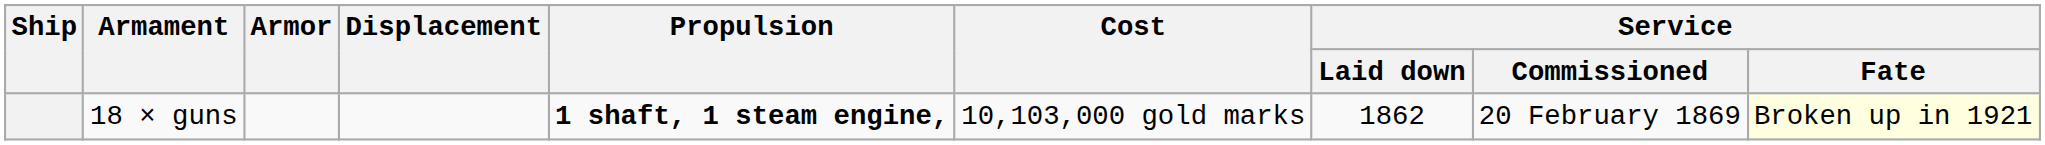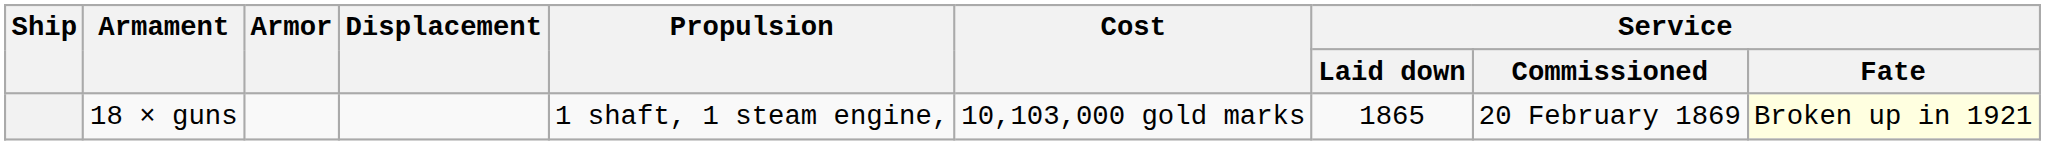 <table class="wikitable plainrowheaders" style="text-align: center">
 <tr valign="top">
 <th scope="col" rowspan="2">Ship</th>
 <th scope="col" rowspan="2">Armament</th>
 <th scope="col" rowspan="2">Armor</th>
 <th scope="col" rowspan="2">Displacement</th>
 <th scope="col" rowspan="2">Propulsion</th>
 <th scope="col" rowspan="2">Cost</th>
 <th scope="col" colspan="3">Service</th>
 </tr>
 <tr valign="top">
 <th scope="col">Laid down</th>
 <th scope="col">Commissioned</th>
 <th scope="col">Fate</th>
 </tr>
 <tr valign="top">
 <th scope="row"></th>
 <td>18 ×  guns</td>
 <td></td>
 <td></td>
-<td style="text-align: left;"><strong>1 shaft, 1 steam engine, </strong></td>
+<td style="text-align: left;">1 shaft, 1 steam engine, </td>
 <td>10,103,000 gold marks</td>
-<td>1862</td>
+<td>1865</td>
 <td>20 February 1869</td>
 <td style="background: lightyellow; text-align: left;">Broken up in 1921</td>
 </tr>
 </table>
